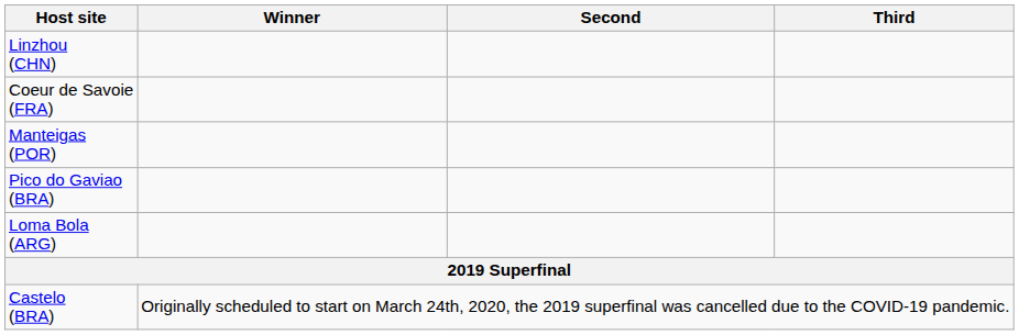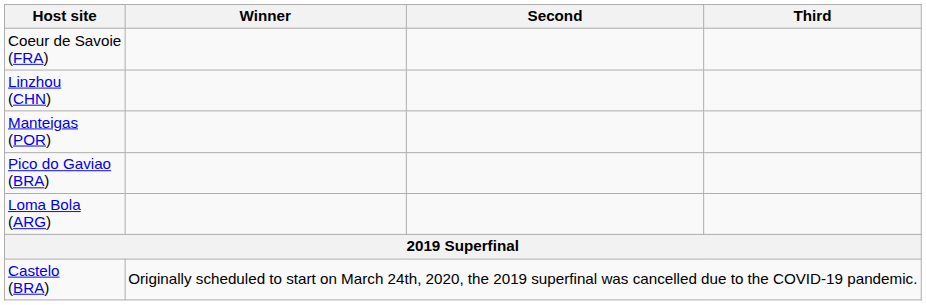 <table class="wikitable">
 <tr>
 <th>Host site</th>
 <th>Winner</th>
 <th>Second</th>
 <th>Third</th>
 </tr>
 <tr>
-<td><a href='#'>Linzhou</a> <br> (<a href='#'>CHN</a>)</td>
+<td>Coeur de Savoie <br> (<a href='#'>FRA</a>)</td>
 <td> <br> </td>
 <td> <br> </td>
 <td> <br> </td>
 </tr>
 <tr>
-<td>Coeur de Savoie <br> (<a href='#'>FRA</a>)</td>
+<td><a href='#'>Linzhou</a> <br> (<a href='#'>CHN</a>)</td>
 <td> <br> </td>
 <td> <br> </td>
 <td> <br> </td>
 </tr>
 <tr>
 <td><a href='#'>Manteigas</a> <br> (<a href='#'>POR</a>)</td>
 <td> <br> </td>
 <td> <br> </td>
 <td> <br> </td>
 </tr>
 <tr>
 <td><a href='#'>Pico do Gaviao</a> <br> (<a href='#'>BRA</a>)</td>
 <td> <br> </td>
 <td> <br> </td>
 <td> <br> </td>
 </tr>
 <tr>
 <td><a href='#'>Loma Bola</a> <br> (<a href='#'>ARG</a>)</td>
 <td> <br> </td>
 <td> <br> </td>
 <td> <br> </td>
 </tr>
 <tr>
 <th Colspan=4>2019 Superfinal</th>
 </tr>
 <tr>
 <td><a href='#'>Castelo</a> <br> (<a href='#'>BRA</a>)</td>
 <td colspan=3>Originally scheduled to start on March 24th, 2020, the 2019 superfinal was cancelled due to the COVID-19 pandemic.</td>
 </tr>
 </table>
